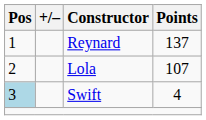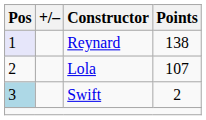 <table class="wikitable" style="font-size: 95%;">
 <tr>
 <th>Pos</th>
 <th>+/–</th>
 <th>Constructor</th>
 <th>Points</th>
 </tr>
 <tr>
-<td>1</td>
+<td style="background: lavender;">1</td>
 <td align="left"></td>
 <td> <a href='#'>Reynard</a></td>
-<td align="center">137</td>
+<td align="center">138</td>
 </tr>
 <tr>
 <td>2</td>
 <td align="left"></td>
 <td> <a href='#'>Lola</a></td>
 <td align="center">107</td>
 </tr>
 <tr>
 <td style="background: lightblue;">3</td>
 <td align="left"></td>
 <td> <a href='#'>Swift</a></td>
-<td align="center">4</td>
+<td align="center">2</td>
 </tr>
 <tr class="sortbottom">
 <td colspan="9"></td>
 </tr>
 </table>
